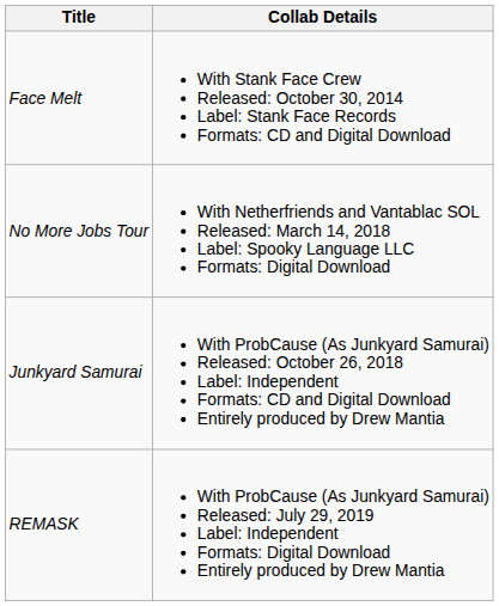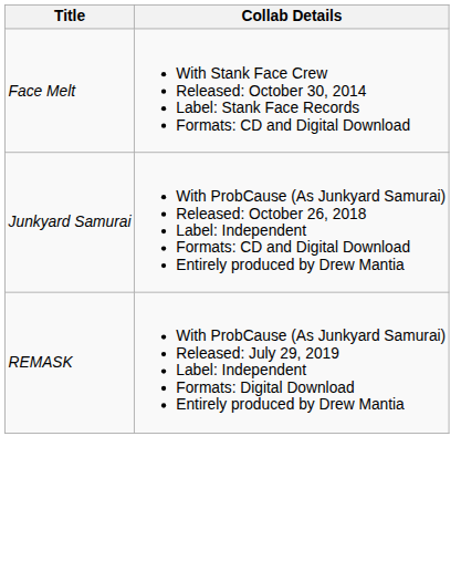 <table class="wikitable">
 <tr>
 <th>Title</th>
 <th>Collab Details</th>
 </tr>
 <tr>
 <td><em>Face Melt</em></td>
 <td><br><ul><li>With Stank Face Crew</li><li>Released: October 30, 2014</li><li>Label: Stank Face Records</li><li>Formats: CD and Digital Download</li></ul></td>
 </tr>
 <tr>
-<td><em>No More Jobs Tour</em></td>
-<td><br><ul><li>With Netherfriends and Vantablac SOL</li><li>Released: March 14, 2018</li><li>Label: Spooky Language LLC</li><li>Formats: Digital Download</li></ul></td>
-</tr>
-<tr>
 <td><em>Junkyard Samurai</em></td>
 <td><br><ul><li>With ProbCause (As Junkyard Samurai)</li><li>Released: October 26, 2018</li><li>Label: Independent</li><li>Formats: CD and Digital Download</li><li>Entirely produced by Drew Mantia</li></ul></td>
 </tr>
 <tr>
 <td><em>REMASK</em></td>
 <td><br><ul><li>With ProbCause (As Junkyard Samurai)</li><li>Released: July 29, 2019</li><li>Label: Independent</li><li>Formats: Digital Download</li><li>Entirely produced by Drew Mantia</li></ul></td>
 </tr>
 </table>
